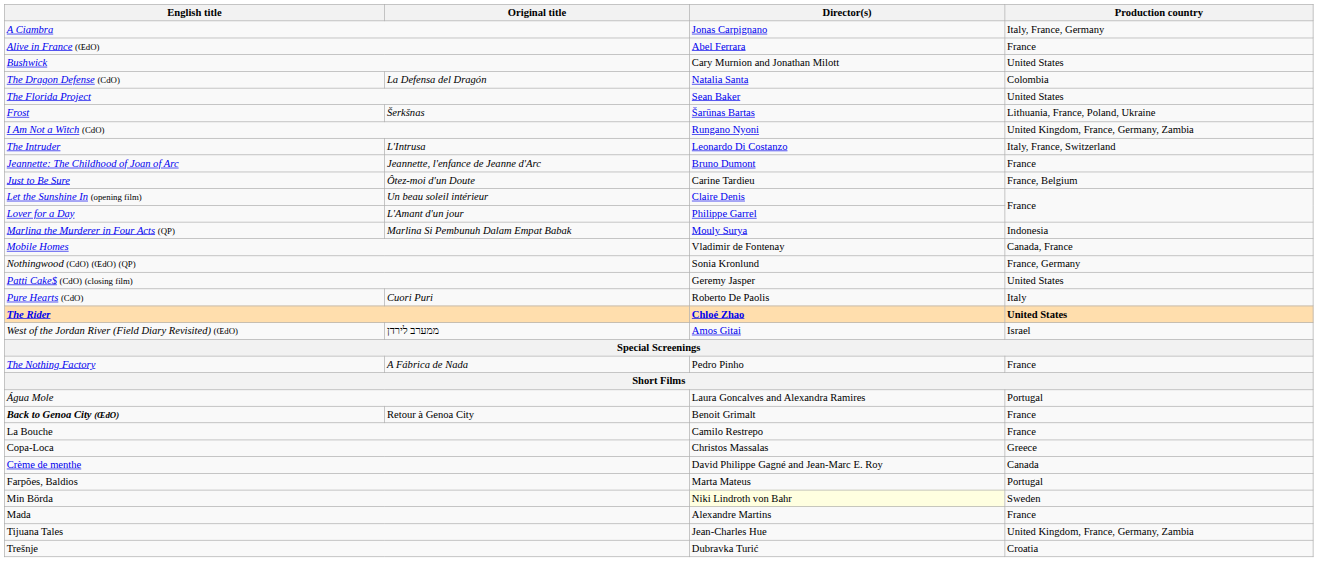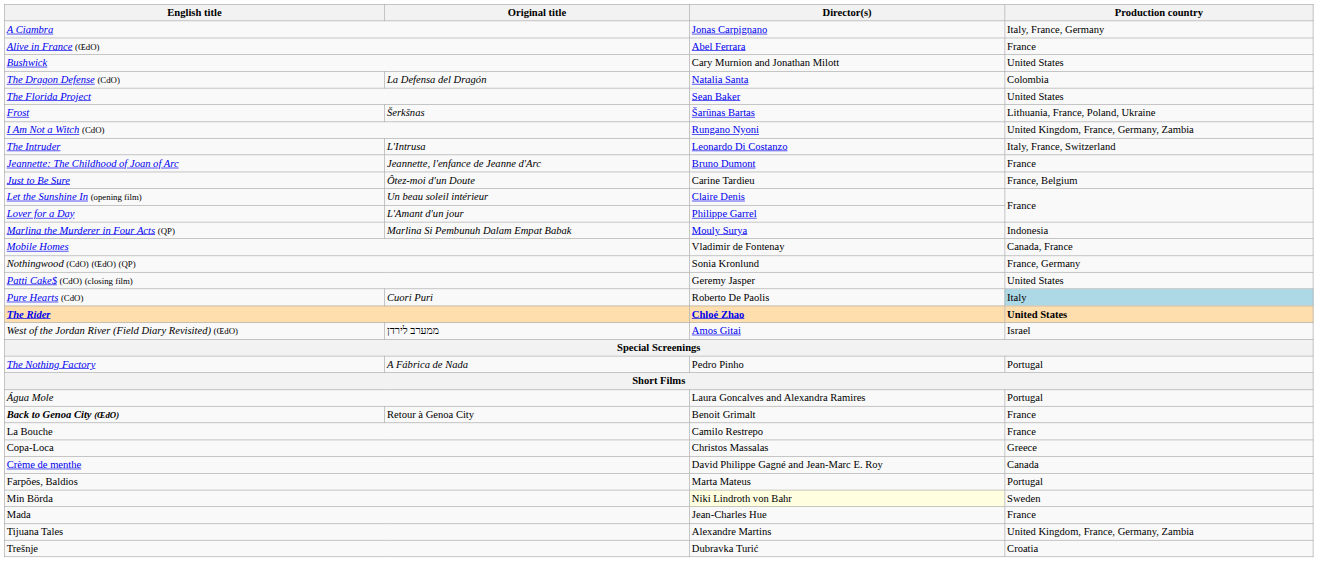 <table class="wikitable" style="width:100%; margin-bottom:2px" cellpadding="5">
 <tr>
 <th scope="col">English title</th>
 <th scope="col">Original title</th>
 <th scope="col">Director(s)</th>
 <th scope="col">Production country</th>
 </tr>
 <tr>
 <td colspan="2"><em><a href='#'>A Ciambra</a></em></td>
 <td data-sort-value="Carpignano"><a href='#'>Jonas Carpignano</a></td>
 <td>Italy, France, Germany</td>
 </tr>
 <tr>
 <td colspan="2"><em><a href='#'>Alive in France</a></em> <small>(ŒdO)</small></td>
 <td data-sort-value="Ferrara"><a href='#'>Abel Ferrara</a></td>
 <td>France</td>
 </tr>
 <tr>
 <td colspan="2"><em><a href='#'>Bushwick</a></em></td>
 <td data-sort-value="Murnion">Cary Murnion and Jonathan Milott</td>
 <td>United States</td>
 </tr>
 <tr>
 <td data-sort-value="Dragon"><em><a href='#'>The Dragon Defense</a></em> <small>(CdO)</small></td>
 <td data-sort-value="Defensa"><em>La Defensa del Dragón</em></td>
 <td data-sort-value="Santa"><a href='#'>Natalia Santa</a></td>
 <td>Colombia</td>
 </tr>
 <tr>
 <td colspan="2" data-sort-value="Florida"><em><a href='#'>The Florida Project</a></em></td>
 <td data-sort-value="Baker"><a href='#'>Sean Baker</a></td>
 <td>United States</td>
 </tr>
 <tr>
 <td><em><a href='#'>Frost</a></em></td>
 <td><em>Šerkšnas</em></td>
 <td data-sort-value="Bartas"><a href='#'>Šarūnas Bartas</a></td>
 <td>Lithuania, France, Poland, Ukraine</td>
 </tr>
 <tr>
 <td colspan="2"><em><a href='#'>I Am Not a Witch</a></em> <small>(CdO)</small></td>
 <td data-sort-value="Nyoni"><a href='#'>Rungano Nyoni</a></td>
 <td>United Kingdom, France, Germany, Zambia</td>
 </tr>
 <tr>
 <td data-sort-value="Intruder"><em><a href='#'>The Intruder</a></em></td>
 <td data-sort-value="Intrusa"><em>L'Intrusa</em></td>
 <td data-sort-value="Costanzo"><a href='#'>Leonardo Di Costanzo</a></td>
 <td>Italy, France, Switzerland</td>
 </tr>
 <tr>
 <td><em><a href='#'>Jeannette: The Childhood of Joan of Arc</a></em></td>
 <td><em>Jeannette, l'enfance de Jeanne d'Arc</em></td>
 <td data-sort-value="Dumont"><a href='#'>Bruno Dumont</a></td>
 <td>France</td>
 </tr>
 <tr>
 <td><em><a href='#'>Just to Be Sure</a></em></td>
 <td><em>Ôtez-moi d'un Doute</em></td>
 <td data-sort-value="Tardieu">Carine Tardieu</td>
 <td>France, Belgium</td>
 </tr>
 <tr>
 <td><em><a href='#'>Let the Sunshine In</a></em> <small>(opening film)</small></td>
 <td><em>Un beau soleil intérieur</em></td>
 <td><a href='#'>Claire Denis</a></td>
 <td rowspan="2">France</td>
 </tr>
 <tr>
 <td><em><a href='#'>Lover for a Day</a></em></td>
 <td data-sort-value="Amant"><em>L'Amant d'un jour</em></td>
 <td data-sort-value="Garrel"><a href='#'>Philippe Garrel</a></td>
 </tr>
 <tr>
 <td><em><a href='#'>Marlina the Murderer in Four Acts</a></em> <small>(QP)</small></td>
 <td><em>Marlina Si Pembunuh Dalam Empat Babak</em></td>
 <td data-sort-value="Surya"><a href='#'>Mouly Surya</a></td>
 <td>Indonesia</td>
 </tr>
 <tr>
 <td colspan="2"><em><a href='#'>Mobile Homes</a></em></td>
 <td data-sort-value="Fontenay">Vladimir de Fontenay</td>
 <td>Canada, France</td>
 </tr>
 <tr>
 <td colspan="2"><em>Nothingwood</em> <small>(CdO)</small> <small>(ŒdO)</small> <small>(QP)</small></td>
 <td data-sort-value="Kronlund">Sonia Kronlund</td>
 <td>France, Germany</td>
 </tr>
 <tr>
 <td colspan="2"><em><a href='#'>Patti Cake$</a></em> <small>(CdO)</small> <small>(closing film)</small></td>
 <td data-sort-value="Jasper">Geremy Jasper</td>
 <td>United States</td>
 </tr>
 <tr>
 <td><em><a href='#'>Pure Hearts</a></em> <small>(CdO)</small></td>
 <td><em>Cuori Puri</em></td>
 <td data-sort-value="Paolis">Roberto De Paolis</td>
-<td>Italy</td>
+<td style="background: lightblue;">Italy</td>
 </tr>
 <tr style="background:#FFDEAD;">
 <td colspan="2"><em><a href='#'><strong>The Rider</strong></a></em></td>
 <td data-sort-value="Zhao"><strong><a href='#'>Chloé Zhao</a></strong></td>
 <td><strong>United States</strong></td>
 </tr>
 <tr>
 <td><em>West of the Jordan River (Field Diary Revisited)</em> <small>(ŒdO)</small></td>
 <td>ממערב לירדן</td>
 <td data-sort-value="Gitai"><a href='#'>Amos Gitai</a></td>
 <td>Israel</td>
 </tr>
 <tr>
 <th colspan="4">Special Screenings</th>
 </tr>
 <tr>
 <td><em><a href='#'>The Nothing Factory</a></em></td>
 <td><em>A Fábrica de Nada </em></td>
 <td>Pedro Pinho</td>
-<td>France</td>
+<td>Portugal</td>
 </tr>
 <tr>
 <th colspan="4">Short Films</th>
 </tr>
 <tr>
 <td colspan="2"><em>Água Mole</em></td>
 <td>Laura Goncalves and Alexandra Ramires</td>
 <td>Portugal</td>
 </tr>
 <tr>
 <td><strong><em>Back to Genoa City<em> <small>(ŒdO)</small><strong></td>
 <td></em></strong>Retour à Genoa City<strong><em></td>
 <td></strong>Benoit Grimalt<strong></td>
 <td></strong>France<strong></td>
 </tr>
 <tr>
 <td colspan="2"></em>La Bouche<em></td>
 <td>Camilo Restrepo</td>
 <td>France</td>
 </tr>
 <tr>
 <td colspan="2"></em>Copa-Loca<em></td>
 <td>Christos Massalas</td>
 <td>Greece</td>
 </tr>
 <tr>
 <td colspan="2"></em><a href='#'>Crème de menthe</a><em></td>
 <td>David Philippe Gagné and Jean-Marc E. Roy</td>
 <td>Canada</td>
 </tr>
 <tr>
 <td colspan="2"></em>Farpões, Baldios<em></td>
 <td>Marta Mateus</td>
 <td>Portugal</td>
 </tr>
 <tr>
 <td colspan="2"></em>Min Börda<em></td>
 <td style="background: lightyellow;">Niki Lindroth von Bahr</td>
 <td>Sweden</td>
 </tr>
 <tr>
 <td colspan="2"></em>Mada<em></td>
-<td>Alexandre Martins</td>
+<td>Jean-Charles Hue</td>
 <td>France</td>
 </tr>
 <tr>
 <td colspan="2"></em>Tijuana Tales<em></td>
-<td>Jean-Charles Hue</td>
+<td>Alexandre Martins</td>
 <td>United Kingdom, France, Germany, Zambia</td>
 </tr>
 <tr>
 <td colspan="2"></em>Trešnje<em></td>
 <td>Dubravka Turić</td>
 <td>Croatia</td>
 </tr>
 </table>
